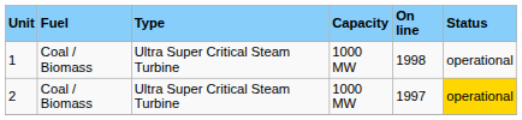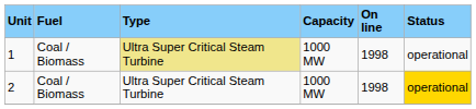 <table class="wikitable">
 <tr>
 <td style="background-color:lightskyblue;"><strong>Unit</strong></td>
 <td style="background-color:lightskyblue;"><strong>Fuel</strong></td>
 <td style="background-color:lightskyblue;"><strong>Type</strong></td>
 <td style="background-color:lightskyblue;"><strong>Capacity</strong></td>
 <td style="background-color:lightskyblue;"><strong>On line</strong></td>
 <td style="background-color:lightskyblue;"><strong>Status</strong></td>
 </tr>
 <tr>
 <td>1</td>
 <td>Coal / Biomass</td>
-<td>Ultra Super Critical Steam Turbine</td>
+<td style="background: khaki;">Ultra Super Critical Steam Turbine</td>
 <td>1000 MW</td>
 <td>1998</td>
 <td>operational</td>
 </tr>
 <tr>
 <td>2</td>
 <td>Coal / Biomass</td>
 <td>Ultra Super Critical Steam Turbine</td>
 <td>1000 MW</td>
-<td>1997</td>
+<td>1998</td>
 <td style="background: gold;">operational</td>
 </tr>
 <tr>
 </tr>
 </table>
